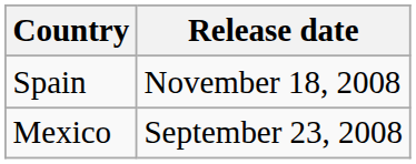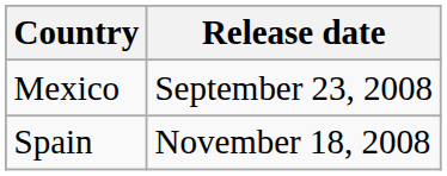 <table class="wikitable">
 <tr>
 <th>Country</th>
 <th>Release date</th>
 </tr>
 <tr>
+<td>Mexico</td>
+<td>September 23, 2008</td>
+</tr>
+<tr>
 <td>Spain</td>
 <td>November 18, 2008</td>
 </tr>
-<tr>
-<td>Mexico</td>
-<td>September 23, 2008</td>
-</tr>
 </table>
